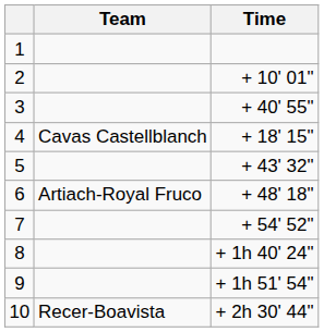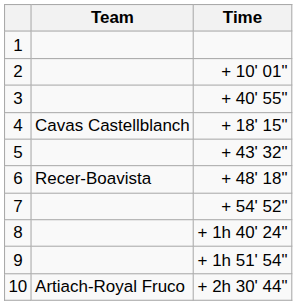 <table class="wikitable">
 <tr>
 <th></th>
 <th>Team</th>
 <th>Time</th>
 </tr>
 <tr>
 <td style="text-align:center;">1</td>
 <td></td>
 <td align=right></td>
 </tr>
 <tr>
 <td style="text-align:center;">2</td>
 <td></td>
 <td align=right>+ 10' 01"</td>
 </tr>
 <tr>
 <td style="text-align:center;">3</td>
 <td></td>
 <td align=right>+ 40' 55"</td>
 </tr>
 <tr>
 <td style="text-align:center;">4</td>
 <td>Cavas Castellblanch</td>
 <td align=right>+ 18' 15"</td>
 </tr>
 <tr>
 <td style="text-align:center;">5</td>
 <td></td>
 <td align=right>+ 43' 32"</td>
 </tr>
 <tr>
 <td style="text-align:center;">6</td>
-<td>Artiach-Royal Fruco</td>
+<td>Recer-Boavista</td>
 <td align=right>+ 48' 18"</td>
 </tr>
 <tr>
 <td style="text-align:center;">7</td>
 <td></td>
 <td align=right>+ 54' 52"</td>
 </tr>
 <tr>
 <td style="text-align:center;">8</td>
 <td></td>
 <td align=right>+ 1h 40' 24"</td>
 </tr>
 <tr>
 <td style="text-align:center;">9</td>
 <td></td>
 <td align=right>+ 1h 51' 54"</td>
 </tr>
 <tr>
 <td style="text-align:center;">10</td>
-<td>Recer-Boavista</td>
+<td>Artiach-Royal Fruco</td>
 <td align=right>+ 2h 30' 44"</td>
 </tr>
 </table>
